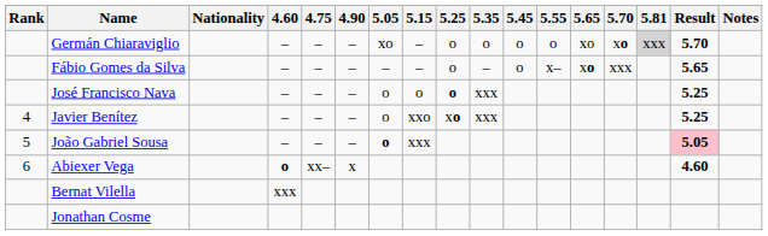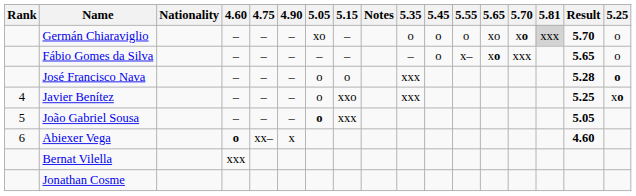 <table class="wikitable sortable" style="text-align:center;font-size:90%">
 <tr>
 <th>Rank</th>
 <th>Name</th>
 <th>Nationality</th>
 <th>4.60</th>
 <th>4.75</th>
 <th>4.90</th>
 <th>5.05</th>
 <th>5.15</th>
-<th>5.25</th>
+<th>Notes</th>
 <th>5.35</th>
 <th>5.45</th>
 <th>5.55</th>
 <th>5.65</th>
 <th>5.70</th>
 <th>5.81</th>
 <th>Result</th>
-<th>Notes</th>
+<th>5.25</th>
 </tr>
 <tr>
 <td></td>
 <td align=left><a href='#'>Germán Chiaraviglio</a></td>
 <td align=left></td>
 <td>–</td>
 <td>–</td>
 <td>–</td>
 <td>xo</td>
 <td>–</td>
-<td>o</td>
+<td></td>
 <td>o</td>
 <td>o</td>
 <td>o</td>
 <td>xo</td>
 <td>x<strong>o</strong></td>
 <td style="background: lightgrey;">xxx</td>
 <td><strong>5.70</strong></td>
-<td></td>
+<td>o</td>
 </tr>
 <tr>
 <td></td>
 <td align=left><a href='#'>Fábio Gomes da Silva</a></td>
 <td align=left></td>
 <td>–</td>
 <td>–</td>
 <td>–</td>
 <td>–</td>
 <td>–</td>
-<td>o</td>
+<td></td>
 <td>–</td>
 <td>o</td>
 <td>x–</td>
 <td>x<strong>o</strong></td>
 <td>xxx</td>
 <td></td>
 <td><strong>5.65</strong></td>
-<td></td>
+<td>o</td>
 </tr>
 <tr>
 <td></td>
 <td align=left><a href='#'>José Francisco Nava</a></td>
 <td align=left></td>
 <td>–</td>
 <td>–</td>
 <td>–</td>
 <td>o</td>
 <td>o</td>
-<td><strong>o</strong></td>
+<td></td>
 <td>xxx</td>
 <td></td>
 <td></td>
 <td></td>
 <td></td>
 <td></td>
-<td><strong>5.25</strong></td>
-<td></td>
+<td><strong>5.28</strong></td>
+<td><strong>o</strong></td>
 </tr>
 <tr>
 <td>4</td>
 <td align=left><a href='#'>Javier Benítez</a></td>
 <td align=left></td>
 <td>–</td>
 <td>–</td>
 <td>–</td>
 <td>o</td>
 <td>xxo</td>
-<td>x<strong>o</strong></td>
+<td></td>
 <td>xxx</td>
 <td></td>
 <td></td>
 <td></td>
 <td></td>
 <td></td>
 <td><strong>5.25</strong></td>
-<td></td>
+<td>x<strong>o</strong></td>
 </tr>
 <tr>
 <td>5</td>
 <td align=left><a href='#'>João Gabriel Sousa</a></td>
 <td align=left></td>
 <td>–</td>
 <td>–</td>
 <td>–</td>
 <td><strong>o</strong></td>
 <td>xxx</td>
 <td></td>
 <td></td>
 <td></td>
 <td></td>
 <td></td>
 <td></td>
 <td></td>
-<td style="background: pink;"><strong>5.05</strong></td>
+<td><strong>5.05</strong></td>
 <td></td>
 </tr>
 <tr>
 <td>6</td>
 <td align=left><a href='#'>Abiexer Vega</a></td>
 <td align=left></td>
 <td><strong>o</strong></td>
 <td>xx–</td>
 <td>x</td>
 <td></td>
 <td></td>
 <td></td>
 <td></td>
 <td></td>
 <td></td>
 <td></td>
 <td></td>
 <td></td>
 <td><strong>4.60</strong></td>
 <td></td>
 </tr>
 <tr>
 <td></td>
 <td align=left><a href='#'>Bernat Vilella</a></td>
 <td align=left></td>
 <td>xxx</td>
 <td></td>
 <td></td>
 <td></td>
 <td></td>
 <td></td>
 <td></td>
 <td></td>
 <td></td>
 <td></td>
 <td></td>
 <td></td>
 <td><strong></strong></td>
 <td></td>
 </tr>
 <tr>
 <td></td>
 <td align=left><a href='#'>Jonathan Cosme</a></td>
 <td align=left></td>
 <td></td>
 <td></td>
 <td></td>
 <td></td>
 <td></td>
 <td></td>
 <td></td>
 <td></td>
 <td></td>
 <td></td>
 <td></td>
 <td></td>
 <td><strong></strong></td>
 <td></td>
 </tr>
 </table>
